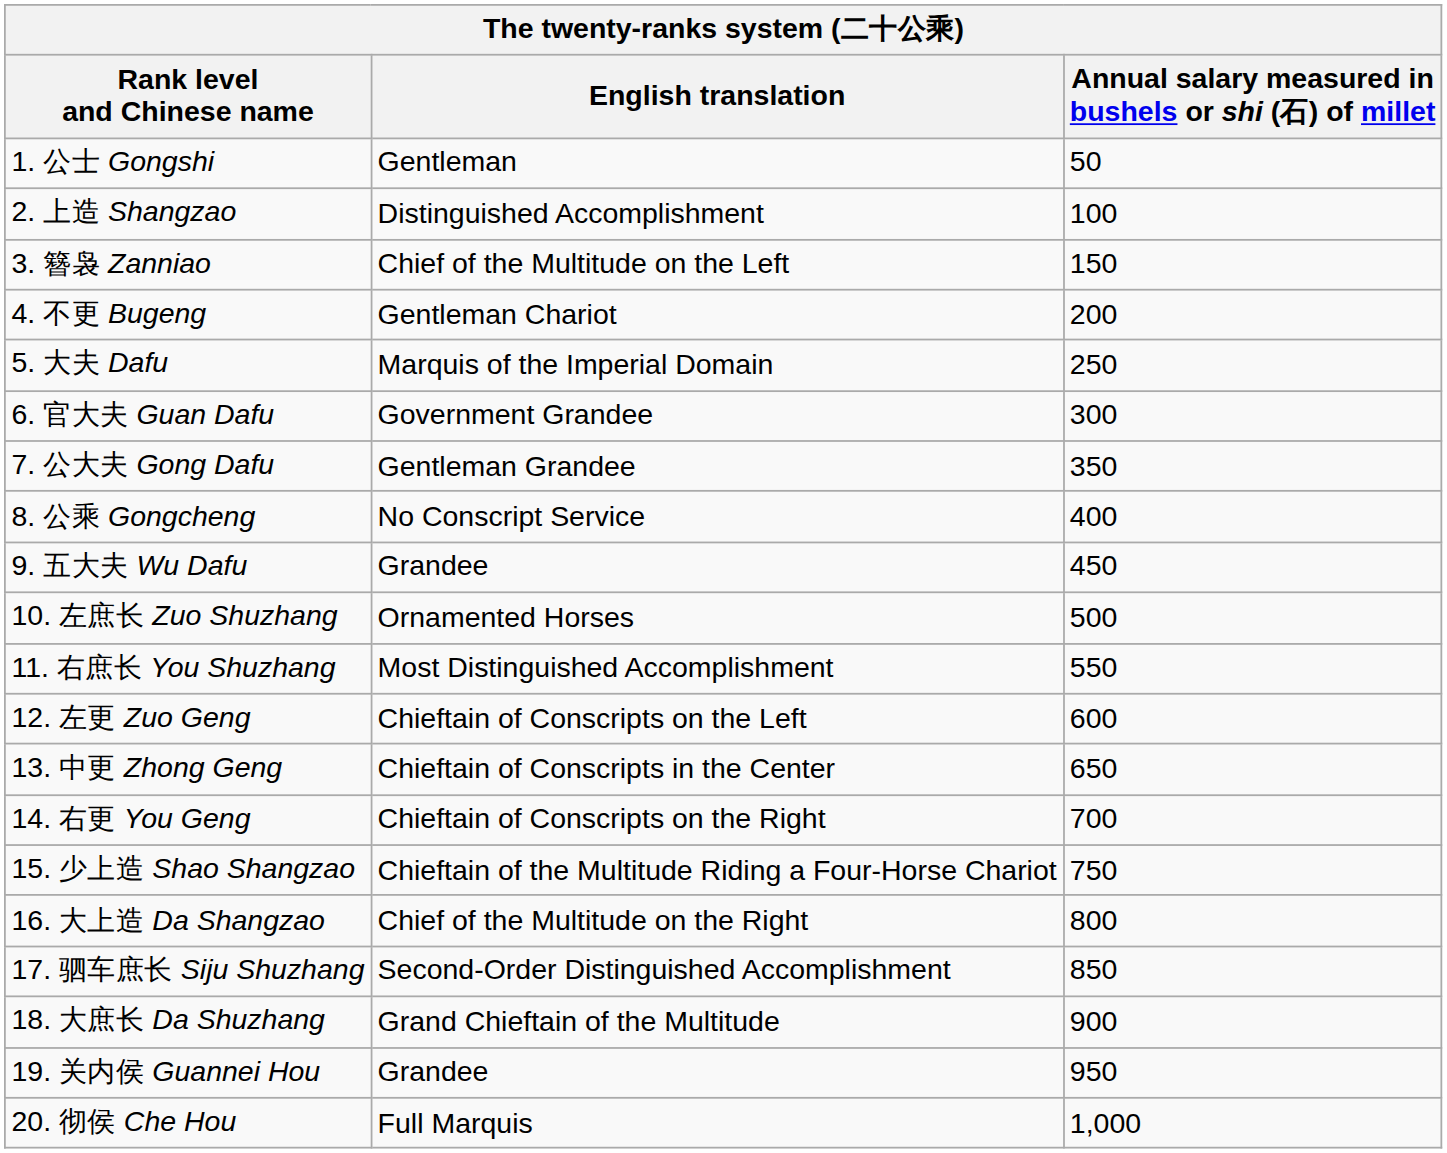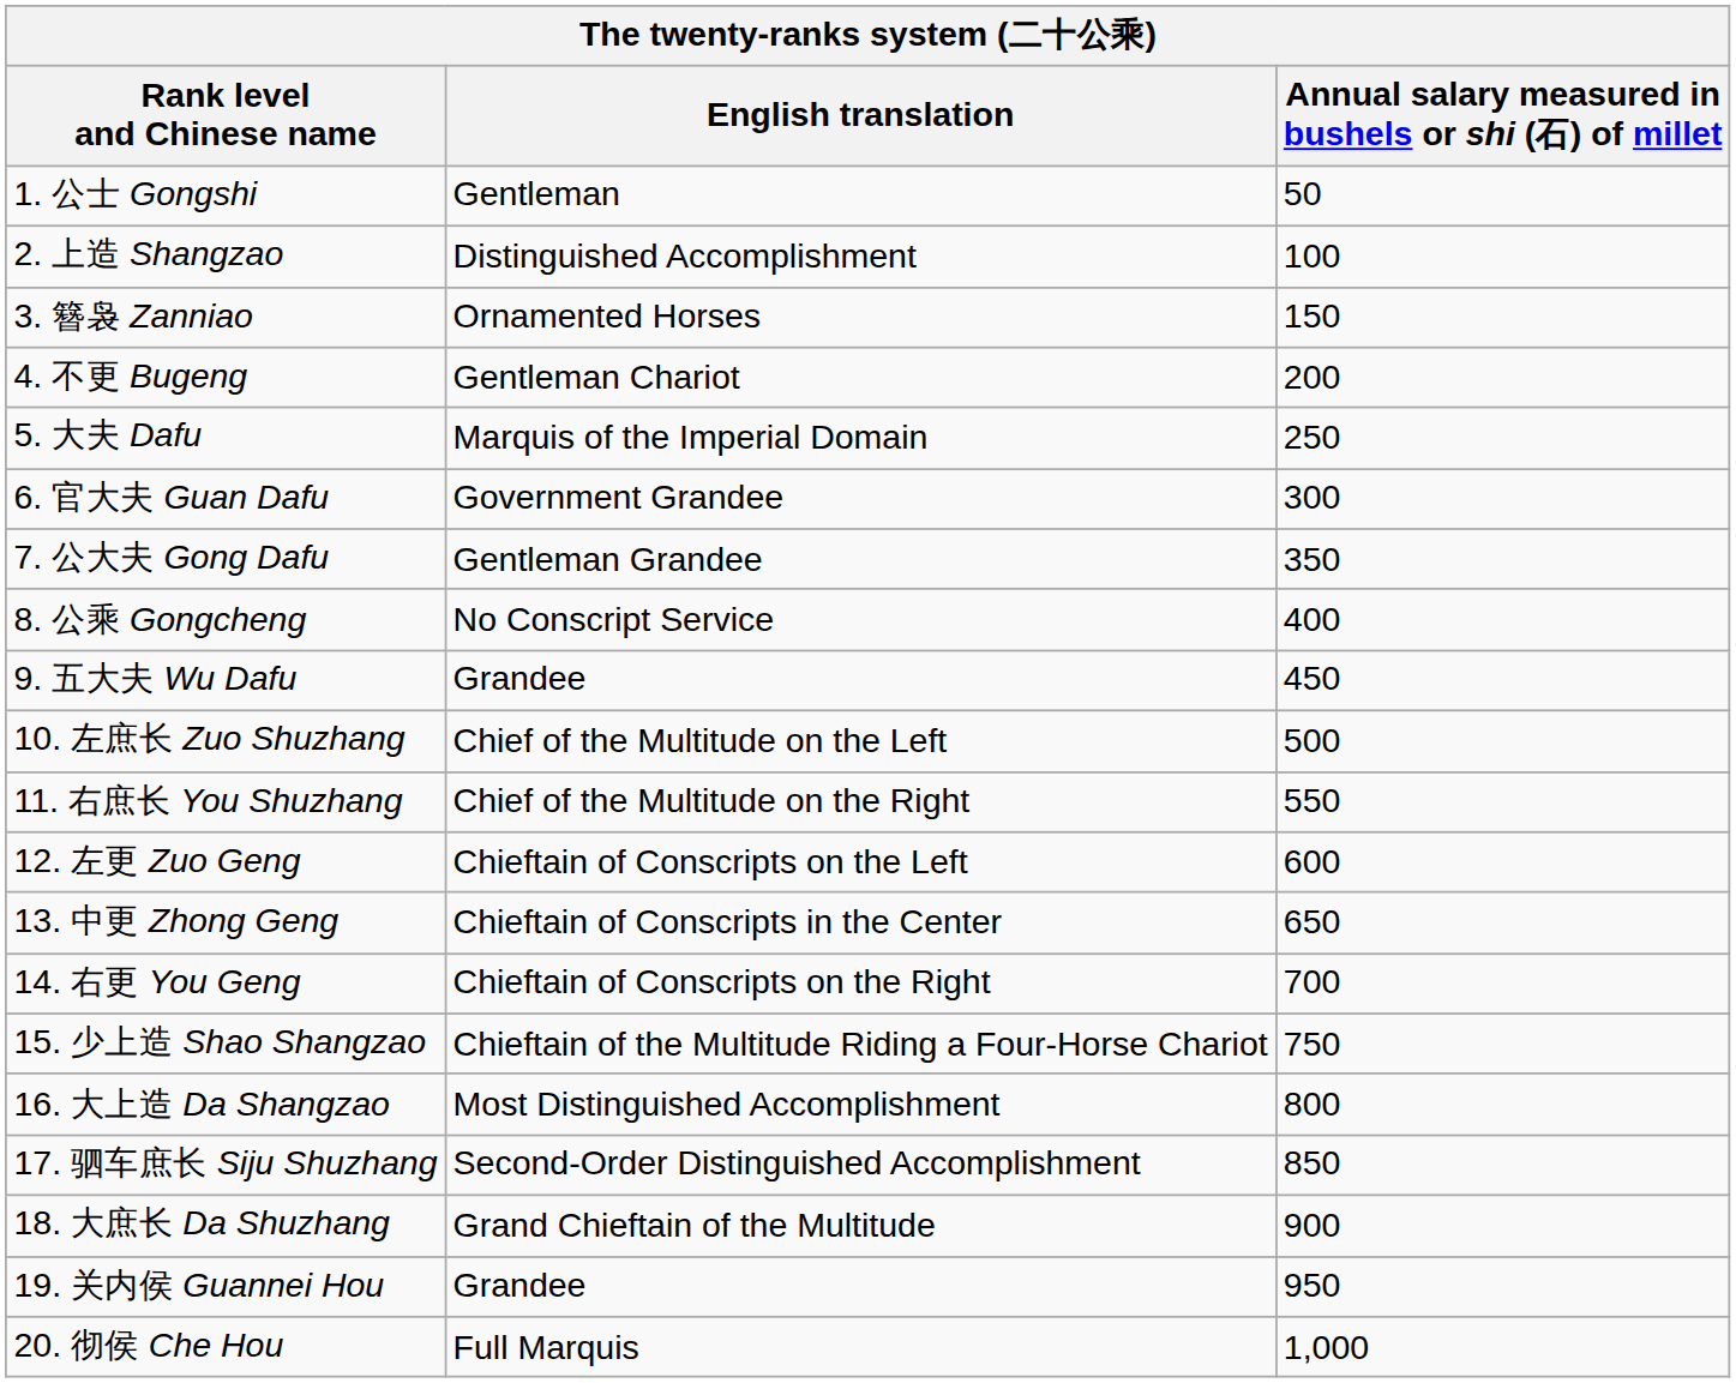 <table class="wikitable" align="center">
 <tr>
 <th colspan=3 align="center">The twenty-ranks system (二十公乘)</th>
 </tr>
 <tr>
 <th>Rank level<br> and Chinese name</th>
 <th>English translation</th>
 <th>Annual salary measured in <br> <a href='#'>bushels</a> or <em>shi</em> (石) of <a href='#'>millet</a></th>
 </tr>
 <tr>
 <td>1. 公士 <em>Gongshi</em></td>
 <td>Gentleman</td>
 <td>50</td>
 </tr>
 <tr>
 <td>2. 上造 <em>Shangzao</em></td>
 <td>Distinguished Accomplishment</td>
 <td>100</td>
 </tr>
 <tr>
 <td>3. 簪袅 <em>Zanniao</em></td>
-<td>Chief of the Multitude on the Left</td>
+<td>Ornamented Horses</td>
 <td>150</td>
 </tr>
 <tr>
 <td>4. 不更 <em>Bugeng</em></td>
 <td>Gentleman Chariot</td>
 <td>200</td>
 </tr>
 <tr>
 <td>5. 大夫 <em>Dafu</em></td>
 <td>Marquis of the Imperial Domain</td>
 <td>250</td>
 </tr>
 <tr>
 <td>6. 官大夫 <em>Guan Dafu</em></td>
 <td>Government Grandee</td>
 <td>300</td>
 </tr>
 <tr>
 <td>7. 公大夫 <em>Gong Dafu</em></td>
 <td>Gentleman Grandee</td>
 <td>350</td>
 </tr>
 <tr>
 <td>8. 公乘 <em>Gongcheng</em></td>
 <td>No Conscript Service</td>
 <td>400</td>
 </tr>
 <tr>
 <td>9. 五大夫 <em>Wu Dafu</em></td>
 <td>Grandee</td>
 <td>450</td>
 </tr>
 <tr>
 <td>10. 左庶长 <em>Zuo Shuzhang</em></td>
-<td>Ornamented Horses</td>
+<td>Chief of the Multitude on the Left</td>
 <td>500</td>
 </tr>
 <tr>
 <td>11. 右庶长 <em>You Shuzhang</em></td>
-<td>Most Distinguished Accomplishment</td>
+<td>Chief of the Multitude on the Right</td>
 <td>550</td>
 </tr>
 <tr>
 <td>12. 左更 <em>Zuo Geng</em></td>
 <td>Chieftain of Conscripts on the Left</td>
 <td>600</td>
 </tr>
 <tr>
 <td>13. 中更 <em>Zhong Geng</em></td>
 <td>Chieftain of Conscripts in the Center</td>
 <td>650</td>
 </tr>
 <tr>
 <td>14. 右更 <em>You Geng</em></td>
 <td>Chieftain of Conscripts on the Right</td>
 <td>700</td>
 </tr>
 <tr>
 <td>15. 少上造 <em>Shao Shangzao</em></td>
 <td>Chieftain of the Multitude Riding a Four-Horse Chariot</td>
 <td>750</td>
 </tr>
 <tr>
 <td>16. 大上造 <em>Da Shangzao</em></td>
-<td>Chief of the Multitude on the Right</td>
+<td>Most Distinguished Accomplishment</td>
 <td>800</td>
 </tr>
 <tr>
 <td>17. 驷车庶长 <em>Siju Shuzhang</em></td>
 <td>Second-Order Distinguished Accomplishment</td>
 <td>850</td>
 </tr>
 <tr>
 <td>18. 大庶长 <em>Da Shuzhang</em></td>
 <td>Grand Chieftain of the Multitude</td>
 <td>900</td>
 </tr>
 <tr>
 <td>19. 关内侯 <em>Guannei Hou</em></td>
 <td>Grandee</td>
 <td>950</td>
 </tr>
 <tr>
 <td>20. 彻侯 <em>Che Hou</em></td>
 <td>Full Marquis</td>
 <td>1,000</td>
 </tr>
 </table>
